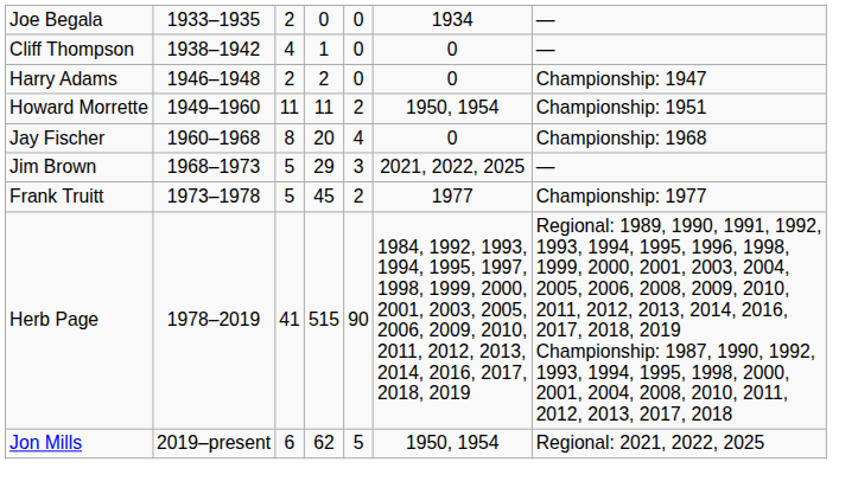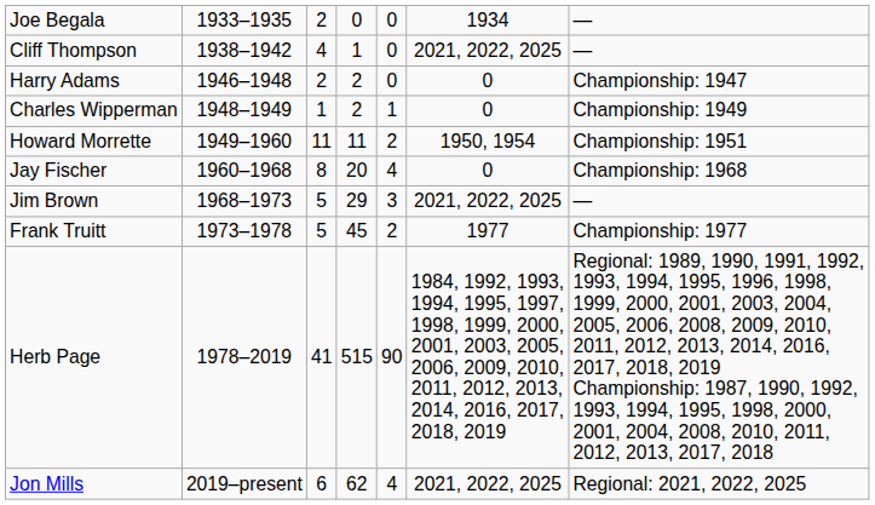 <table class="wikitable">
 <tr>
 <td>Joe Begala</td>
 <td align=center>1933–1935</td>
 <td align=center>2</td>
 <td align=center>0</td>
 <td align=center>0</td>
 <td align=center>1934</td>
 <td>—</td>
 </tr>
 <tr>
 <td>Cliff Thompson</td>
 <td align=center>1938–1942</td>
 <td align=center>4</td>
 <td align=center>1</td>
 <td align=center>0</td>
-<td align=center>0</td>
+<td align=center>2021, 2022, 2025</td>
 <td>—</td>
 </tr>
 <tr>
 <td>Harry Adams</td>
 <td align=center>1946–1948</td>
 <td align=center>2</td>
 <td align=center>2</td>
 <td align=center>0</td>
 <td align=center>0</td>
 <td>Championship: 1947</td>
+</tr>
+<tr>
+<td>Charles Wipperman</td>
+<td align=center>1948–1949</td>
+<td align=center>1</td>
+<td align=center>2</td>
+<td align=center>1</td>
+<td align=center>0</td>
+<td>Championship: 1949</td>
 </tr>
 <tr>
 <td>Howard Morrette</td>
 <td align=center>1949–1960</td>
 <td align=center>11</td>
 <td align=center>11</td>
 <td align=center>2</td>
 <td align=center>1950, 1954</td>
 <td>Championship: 1951</td>
 </tr>
 <tr>
 <td>Jay Fischer</td>
 <td align=center>1960–1968</td>
 <td align=center>8</td>
 <td align=center>20</td>
 <td align=center>4</td>
 <td align=center>0</td>
 <td>Championship: 1968</td>
 </tr>
 <tr>
 <td>Jim Brown</td>
 <td align=center>1968–1973</td>
 <td align=center>5</td>
 <td align=center>29</td>
 <td align=center>3</td>
 <td align=center>2021, 2022, 2025</td>
 <td>—</td>
 </tr>
 <tr>
 <td>Frank Truitt</td>
 <td align=center>1973–1978</td>
 <td align=center>5</td>
 <td align=center>45</td>
 <td align=center>2</td>
 <td align=center>1977</td>
 <td>Championship: 1977</td>
 </tr>
 <tr>
 <td>Herb Page</td>
 <td align=center>1978–2019</td>
 <td align=center>41</td>
 <td align=center>515</td>
 <td align=center>90</td>
 <td>1984, 1992, 1993,<br> 1994, 1995, 1997,<br> 1998, 1999, 2000,<br>2001, 2003, 2005,<br> 2006, 2009, 2010,<br> 2011, 2012, 2013,<br> 2014, 2016, 2017,<br>2018, 2019</td>
 <td>Regional: 1989, 1990, 1991, 1992,<br> 1993, 1994, 1995, 1996, 1998,<br> 1999, 2000, 2001, 2003, 2004,<br> 2005, 2006, 2008, 2009, 2010,<br> 2011, 2012, 2013, 2014, 2016,<br> 2017, 2018, 2019<br>Championship: 1987, 1990, 1992,<br> 1993, 1994, 1995, 1998, 2000,<br> 2001, 2004, 2008, 2010, 2011,<br> 2012, 2013, 2017, 2018</td>
 </tr>
 <tr>
 <td><a href='#'>Jon Mills</a></td>
 <td align=center>2019–present</td>
 <td align=center>6</td>
 <td align=center>62</td>
-<td align=center>5</td>
-<td align=center>1950, 1954</td>
+<td align=center>4</td>
+<td align=center>2021, 2022, 2025</td>
 <td>Regional: 2021, 2022, 2025</td>
 </tr>
 </table>
